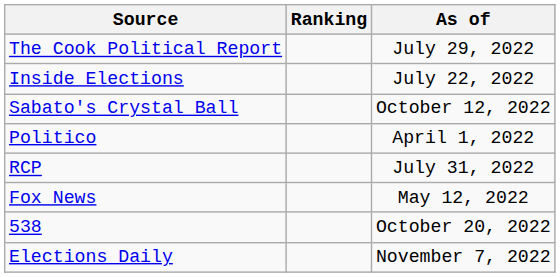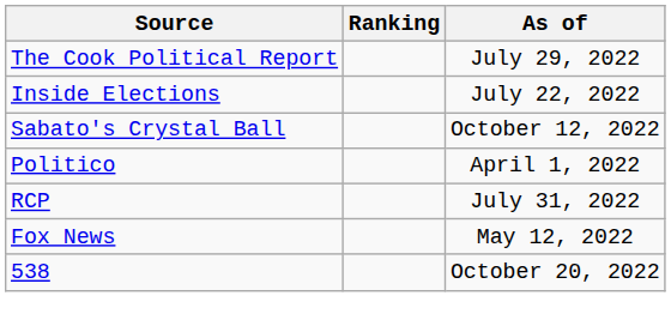 <table class="wikitable" style="text-align:center">
 <tr>
 <th>Source</th>
 <th>Ranking</th>
 <th>As of</th>
 </tr>
 <tr>
 <td align=left><a href='#'>The Cook Political Report</a></td>
 <td></td>
 <td>July 29, 2022</td>
 </tr>
 <tr>
 <td align=left><a href='#'>Inside Elections</a></td>
 <td></td>
 <td>July 22, 2022</td>
 </tr>
 <tr>
 <td align=left><a href='#'>Sabato's Crystal Ball</a></td>
 <td></td>
 <td>October 12, 2022</td>
 </tr>
 <tr>
 <td align="left"><a href='#'>Politico</a></td>
 <td></td>
 <td>April 1, 2022</td>
 </tr>
 <tr>
 <td align=left><a href='#'>RCP</a></td>
 <td></td>
 <td>July 31, 2022</td>
 </tr>
 <tr>
 <td align=left><a href='#'>Fox News</a></td>
 <td></td>
 <td>May 12, 2022</td>
 </tr>
 <tr>
 <td align="left"><a href='#'>538</a></td>
 <td></td>
 <td>October 20, 2022</td>
 </tr>
-<tr>
-<td align="left"><a href='#'>Elections Daily</a></td>
-<td></td>
-<td>November 7, 2022</td>
-</tr>
 </table>
